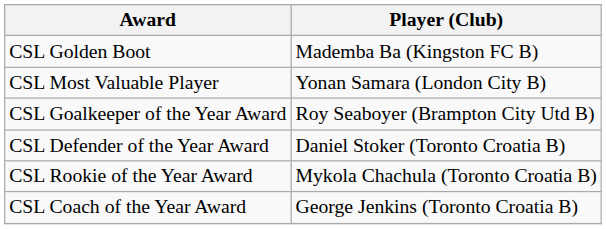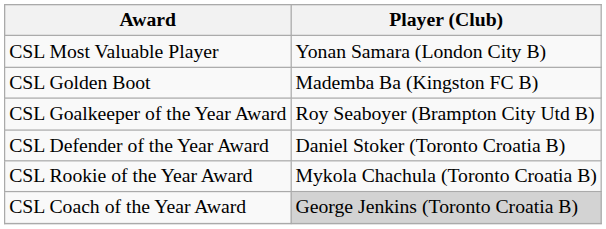 <table class="wikitable">
 <tr style="background:#cccccc;">
 <th>Award</th>
 <th>Player (Club)</th>
 </tr>
 <tr>
+<td>CSL Most Valuable Player</td>
+<td>Yonan Samara (London City B)</td>
+</tr>
+<tr>
 <td>CSL Golden Boot</td>
 <td>Mademba Ba  (Kingston FC B)</td>
-</tr>
-<tr>
-<td>CSL Most Valuable Player</td>
-<td>Yonan Samara (London City B)</td>
 </tr>
 <tr>
 <td>CSL Goalkeeper of the Year Award</td>
 <td>Roy Seaboyer  (Brampton City Utd B)</td>
 </tr>
 <tr>
 <td>CSL Defender of the Year Award</td>
 <td>Daniel Stoker (Toronto Croatia B)</td>
 </tr>
 <tr>
 <td>CSL Rookie of the Year Award</td>
 <td>Mykola Chachula (Toronto Croatia B)</td>
 </tr>
 <tr>
 <td>CSL Coach of the Year Award</td>
-<td>George Jenkins (Toronto Croatia B)</td>
+<td style="background: lightgrey;">George Jenkins (Toronto Croatia B)</td>
 </tr>
 <tr>
 </tr>
 </table>
